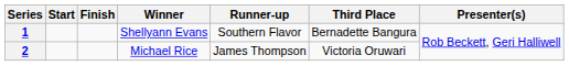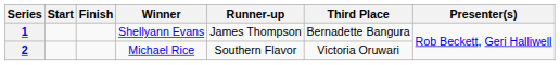 <table class="wikitable"  style="text-align:center; font-size:95%;">
 <tr>
 <th scope="col">Series</th>
 <th scope="col">Start</th>
 <th scope="col">Finish</th>
 <th scope="col">Winner</th>
 <th scope="col">Runner-up</th>
 <th scope="col">Third Place</th>
 <th scope="col">Presenter(s)</th>
 </tr>
 <tr>
 <th scope="row"><a href='#'>1</a></th>
 <td></td>
 <td></td>
 <td><a href='#'>Shellyann Evans</a></td>
-<td>Southern Flavor</td>
+<td>James Thompson</td>
 <td>Bernadette Bangura</td>
 <td rowspan=2><a href='#'>Rob Beckett</a>, <a href='#'>Geri Halliwell</a></td>
 </tr>
 <tr>
 <th scope="row"><a href='#'>2</a></th>
 <td></td>
 <td></td>
 <td><a href='#'>Michael Rice</a></td>
-<td>James Thompson</td>
+<td>Southern Flavor</td>
 <td>Victoria Oruwari</td>
 </tr>
 </table>
